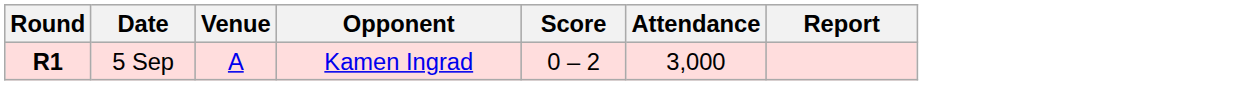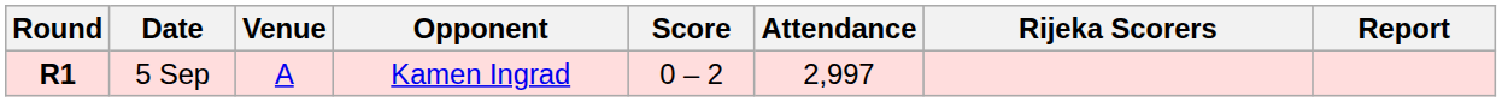 <table class="wikitable sortable" style="text-align: center; font-size:95%;">
 <tr>
 <th width="30">Round</th>
 <th width="60">Date</th>
 <th width="20">Venue</th>
 <th width="150">Opponent</th>
 <th width="60">Score</th>
 <th width="40">Attendance</th>
+<th width="200">Rijeka Scorers</th>
 <th width="90" class="unsortable">Report</th>
 </tr>
 <tr bgcolor="#ffdddd">
 <td><strong>R1</strong></td>
 <td>5 Sep</td>
 <td><a href='#'>A</a></td>
 <td><a href='#'>Kamen Ingrad</a></td>
 <td>0 – 2</td>
-<td>3,000</td>
+<td>2,997</td>
+<td></td>
 <td></td>
 </tr>
 </table>
